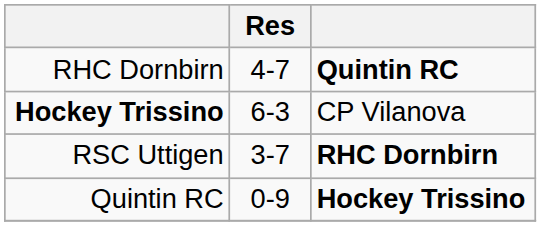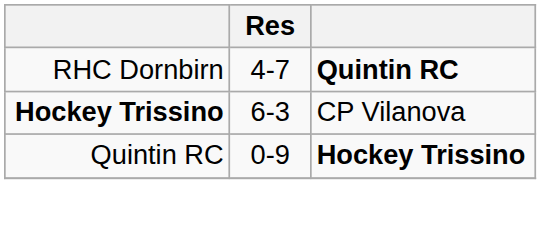 <table class=wikitable style="text-align:center">
 <tr>
 <th width=125></th>
 <th width=40>Res</th>
 <th width=125></th>
 </tr>
 <tr>
 <td style="text-align:right;">RHC Dornbirn </td>
 <td>4-7</td>
 <td style="text-align:left;"> <strong>Quintin RC</strong></td>
 </tr>
 <tr>
 <td style="text-align:right;"><strong>Hockey Trissino </strong></td>
 <td>6-3</td>
 <td style="text-align:left;"> CP Vilanova</td>
 </tr>
 <tr>
-<td style="text-align:right;">RSC Uttigen </td>
-<td>3-7</td>
-<td style="text-align:left;"><strong>RHC Dornbirn</strong></td>
-</tr>
-<tr>
 <td style="text-align:right;">Quintin RC </td>
 <td>0-9</td>
 <td style="text-align:left;"><strong> Hockey Trissino</strong></td>
 </tr>
 <tr>
 </tr>
 </table>
